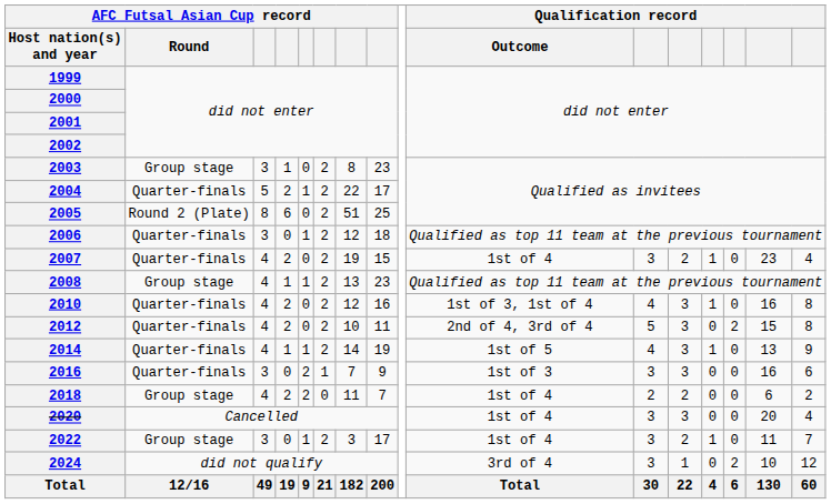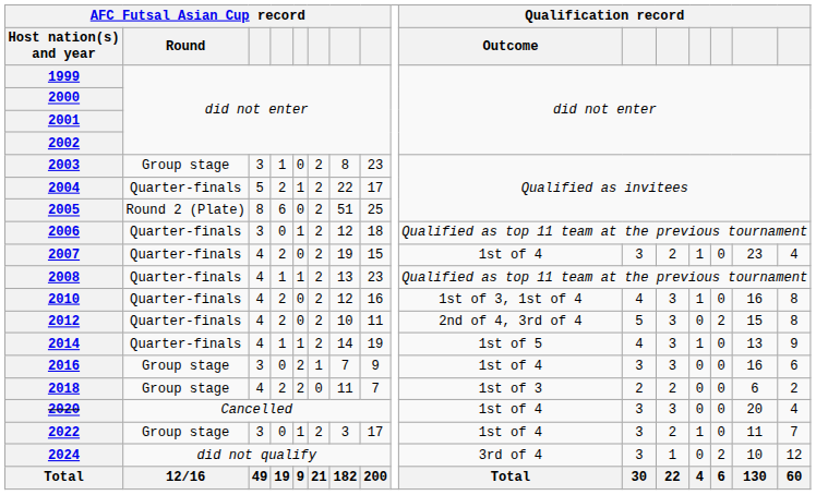 <table class="wikitable" style="font-size:90%; text-align:center;">
 <tr>
 <th colspan="8"><a href='#'>AFC Futsal Asian Cup</a> record</th>
 <th rowspan="21" style="width:1%;background:white"></th>
 <th colspan=7>Qualification record</th>
 </tr>
 <tr>
 <th scope="col">Host nation(s)<br>and year</th>
 <th scope="col">Round</th>
 <th scope="col"></th>
 <th scope="col"></th>
 <th scope="col"></th>
 <th scope="col"></th>
 <th scope="col"></th>
 <th scope="col"></th>
 <th scope="col">Outcome</th>
 <th scope="col"></th>
 <th scope="col"></th>
 <th scope="col"></th>
 <th scope="col"></th>
 <th scope="col"></th>
 <th scope="col"></th>
 </tr>
 <tr>
 <th scope="row"> <a href='#'>1999</a></th>
 <td colspan="7" rowspan="4"><em>did not enter</em></td>
 <td colspan="7" rowspan="4"><em>did not enter</em></td>
 </tr>
 <tr>
 <th scope="row"> <a href='#'>2000</a></th>
 </tr>
 <tr>
 <th scope="row"> <a href='#'>2001</a></th>
 </tr>
 <tr>
 <th scope="row"> <a href='#'>2002</a></th>
 </tr>
 <tr>
 <th scope="row"> <a href='#'>2003</a></th>
 <td>Group stage</td>
 <td>3</td>
 <td>1</td>
 <td>0</td>
 <td>2</td>
 <td>8</td>
 <td>23</td>
 <td colspan="7" rowspan="3"><em>Qualified as invitees</em></td>
 </tr>
 <tr>
 <th scope="row"> <a href='#'>2004</a></th>
 <td>Quarter-finals</td>
 <td>5</td>
 <td>2</td>
 <td>1</td>
 <td>2</td>
 <td>22</td>
 <td>17</td>
 </tr>
 <tr>
 <th scope="row"> <a href='#'>2005</a></th>
 <td>Round 2 (Plate)</td>
 <td>8</td>
 <td>6</td>
 <td>0</td>
 <td>2</td>
 <td>51</td>
 <td>25</td>
 </tr>
 <tr>
 <th scope="row"> <a href='#'>2006</a></th>
 <td>Quarter-finals</td>
 <td>3</td>
 <td>0</td>
 <td>1</td>
 <td>2</td>
 <td>12</td>
 <td>18</td>
 <td colspan="7"><em>Qualified as top 11 team at the previous tournament</em></td>
 </tr>
 <tr>
 <th scope="row"> <a href='#'>2007</a></th>
 <td>Quarter-finals</td>
 <td>4</td>
 <td>2</td>
 <td>0</td>
 <td>2</td>
 <td>19</td>
 <td>15</td>
 <td>1st of 4</td>
 <td>3</td>
 <td>2</td>
 <td>1</td>
 <td>0</td>
 <td>23</td>
 <td>4</td>
 </tr>
 <tr>
 <th scope="row"> <a href='#'>2008</a></th>
-<td>Group stage</td>
+<td>Quarter-finals</td>
 <td>4</td>
 <td>1</td>
 <td>1</td>
 <td>2</td>
 <td>13</td>
 <td>23</td>
 <td colspan="7"><em>Qualified as top 11 team at the previous tournament</em></td>
 </tr>
 <tr>
 <th scope="row"> <a href='#'>2010</a></th>
 <td>Quarter-finals</td>
 <td>4</td>
 <td>2</td>
 <td>0</td>
 <td>2</td>
 <td>12</td>
 <td>16</td>
 <td>1st of 3, 1st of 4</td>
 <td>4</td>
 <td>3</td>
 <td>1</td>
 <td>0</td>
 <td>16</td>
 <td>8</td>
 </tr>
 <tr>
 <th scope="row"> <a href='#'>2012</a></th>
 <td>Quarter-finals</td>
 <td>4</td>
 <td>2</td>
 <td>0</td>
 <td>2</td>
 <td>10</td>
 <td>11</td>
 <td>2nd of 4, 3rd of 4</td>
 <td>5</td>
 <td>3</td>
 <td>0</td>
 <td>2</td>
 <td>15</td>
 <td>8</td>
 </tr>
 <tr>
 <th scope="row"> <a href='#'>2014</a></th>
 <td>Quarter-finals</td>
 <td>4</td>
 <td>1</td>
 <td>1</td>
 <td>2</td>
 <td>14</td>
 <td>19</td>
 <td>1st of 5</td>
 <td>4</td>
 <td>3</td>
 <td>1</td>
 <td>0</td>
 <td>13</td>
 <td>9</td>
 </tr>
 <tr>
 <th scope="row"> <a href='#'>2016</a></th>
-<td>Quarter-finals</td>
+<td>Group stage</td>
 <td>3</td>
 <td>0</td>
 <td>2</td>
 <td>1</td>
 <td>7</td>
 <td>9</td>
-<td>1st of 3</td>
+<td>1st of 4</td>
 <td>3</td>
 <td>3</td>
 <td>0</td>
 <td>0</td>
 <td>16</td>
 <td>6</td>
 </tr>
 <tr>
 <th scope="row"> <a href='#'>2018</a></th>
 <td>Group stage</td>
 <td>4</td>
 <td>2</td>
 <td>2</td>
 <td>0</td>
 <td>11</td>
 <td>7</td>
-<td>1st of 4</td>
+<td>1st of 3</td>
 <td>2</td>
 <td>2</td>
 <td>0</td>
 <td>0</td>
 <td>6</td>
 <td>2</td>
 </tr>
 <tr>
 <th scope="row"> <s><a href='#'>2020</a></s></th>
 <td colspan="7"><em>Cancelled</em></td>
 <td>1st of 4</td>
 <td>3</td>
 <td>3</td>
 <td>0</td>
 <td>0</td>
 <td>20</td>
 <td>4</td>
 </tr>
 <tr>
 <th> <a href='#'>2022</a></th>
 <td>Group stage</td>
 <td>3</td>
 <td>0</td>
 <td>1</td>
 <td>2</td>
 <td>3</td>
 <td>17</td>
 <td>1st of 4</td>
 <td>3</td>
 <td>2</td>
 <td>1</td>
 <td>0</td>
 <td>11</td>
 <td>7</td>
 </tr>
 <tr>
 <th> <a href='#'>2024</a></th>
 <td colspan="7"><em>did not qualify</em></td>
 <td>3rd of 4</td>
 <td>3</td>
 <td>1</td>
 <td>0</td>
 <td>2</td>
 <td>10</td>
 <td>12</td>
 </tr>
 <tr>
 <th><strong>Total</strong></th>
 <th>12/16</th>
 <th>49</th>
 <th>19</th>
 <th>9</th>
 <th>21</th>
 <th>182</th>
 <th>200</th>
 <th>Total</th>
 <th>30</th>
 <th>22</th>
 <th>4</th>
 <th>6</th>
 <th>130</th>
 <th>60</th>
 </tr>
 </table>
